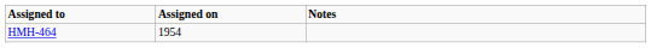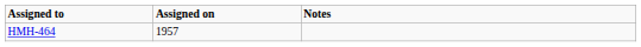 <table class="wikitable" style="width: 70%;">
 <tr>
 <td style="width: 200px;"><strong>Assigned to</strong></td>
 <td style="width: 200px;"><strong>Assigned on</strong></td>
 <td><strong>Notes</strong></td>
 </tr>
 <tr>
 <td><a href='#'>HMH-464</a></td>
-<td>1954</td>
+<td>1957</td>
 <td></td>
 </tr>
 </table>
